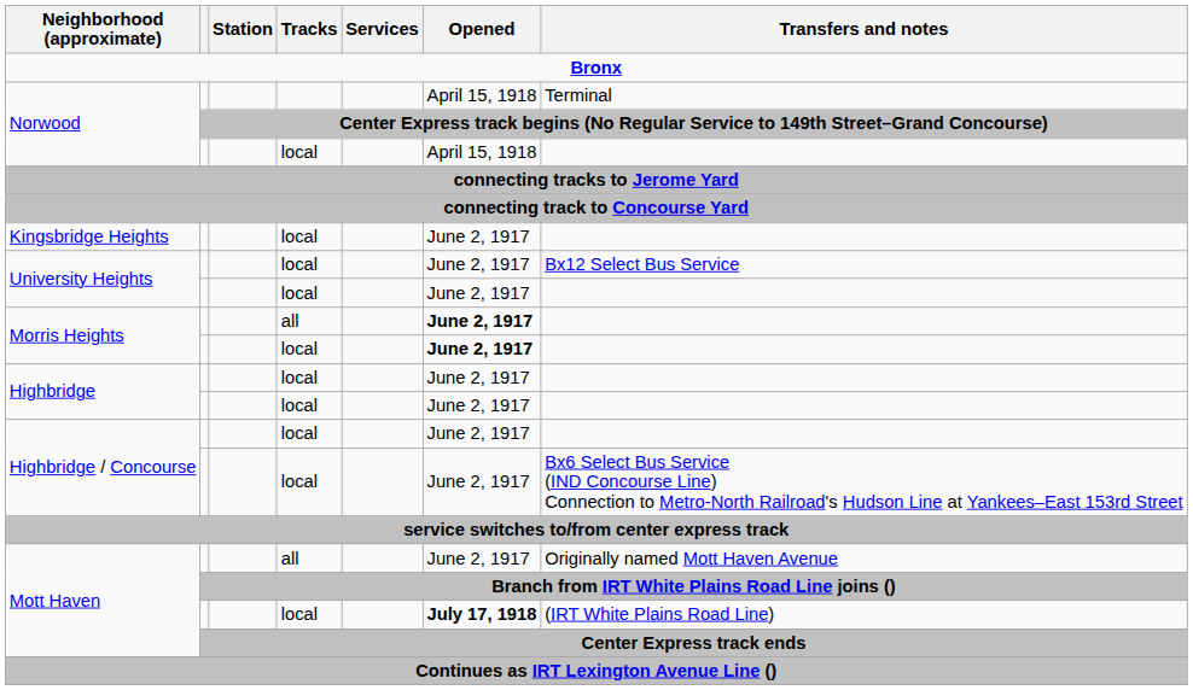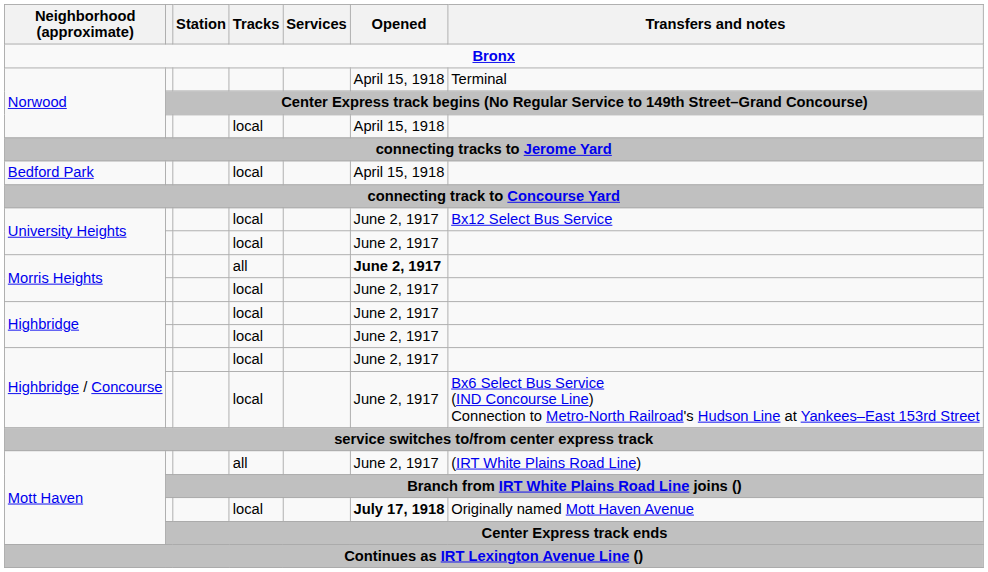 <table class="wikitable">
 <tr>
 <th>Neighborhood<br>(approximate)</th>
 <th></th>
 <th>Station</th>
 <th>Tracks</th>
 <th>Services</th>
 <th>Opened</th>
 <th>Transfers and notes</th>
 </tr>
 <tr>
 <td colspan=7 align=center><strong><a href='#'>Bronx</a></strong></td>
 </tr>
 <tr>
 <td rowspan=3><a href='#'>Norwood</a></td>
 <td></td>
 <td></td>
 <td></td>
 <td></td>
 <td nowrap>April 15, 1918</td>
 <td>Terminal</td>
 </tr>
 <tr>
 <th colspan=6 style="background-color: silver;">Center Express track begins (No Regular Service to 149th Street–Grand Concourse)</th>
 </tr>
 <tr>
 <td></td>
 <td></td>
 <td>local</td>
 <td></td>
 <td>April 15, 1918</td>
 <td></td>
 </tr>
 <tr>
 <th colspan=7 style="background-color: silver;">connecting tracks to <a href='#'>Jerome Yard</a></th>
 </tr>
 <tr>
-<th colspan=7 style="background-color: silver;">connecting track to <a href='#'>Concourse Yard</a></th>
-</tr>
-<tr>
-<td><a href='#'>Kingsbridge Heights</a></td>
+<td><a href='#'>Bedford Park</a></td>
 <td></td>
 <td></td>
 <td>local</td>
 <td></td>
-<td>June 2, 1917</td>
+<td>April 15, 1918</td>
 <td></td>
+</tr>
+<tr>
+<th colspan=7 style="background-color: silver;">connecting track to <a href='#'>Concourse Yard</a></th>
 </tr>
 <tr>
 <td rowspan=2><a href='#'>University Heights</a></td>
 <td></td>
 <td></td>
 <td>local</td>
 <td></td>
 <td>June 2, 1917</td>
 <td><a href='#'>Bx12 Select Bus Service</a></td>
 </tr>
 <tr>
 <td></td>
 <td></td>
 <td>local</td>
 <td></td>
 <td>June 2, 1917</td>
 <td></td>
 </tr>
 <tr>
 <td rowspan=2><a href='#'>Morris Heights</a></td>
 <td></td>
 <td></td>
 <td>all</td>
 <td></td>
 <td><strong>June 2, 1917</strong></td>
 <td></td>
 </tr>
 <tr>
 <td></td>
 <td></td>
 <td>local</td>
 <td></td>
-<td><strong>June 2, 1917</strong></td>
+<td>June 2, 1917</td>
 <td></td>
 </tr>
 <tr>
 <td rowspan=2><a href='#'>Highbridge</a></td>
 <td></td>
 <td></td>
 <td>local</td>
 <td></td>
 <td>June 2, 1917</td>
 <td></td>
 </tr>
 <tr>
 <td></td>
 <td></td>
 <td>local</td>
 <td></td>
 <td>June 2, 1917</td>
 <td></td>
 </tr>
 <tr>
 <td rowspan=2><a href='#'>Highbridge</a> / <a href='#'>Concourse</a></td>
 <td></td>
 <td></td>
 <td>local</td>
 <td></td>
 <td>June 2, 1917</td>
 <td></td>
 </tr>
 <tr>
 <td></td>
 <td></td>
 <td>local</td>
 <td></td>
 <td>June 2, 1917</td>
 <td><a href='#'>Bx6 Select Bus Service</a><br> (<a href='#'>IND Concourse Line</a>)<br>Connection to <a href='#'>Metro-North Railroad</a>'s <a href='#'>Hudson Line</a> at <a href='#'>Yankees–East 153rd Street</a></td>
 </tr>
 <tr>
 <th colspan=7 style="background-color: silver;"> service switches to/from center express track</th>
 </tr>
 <tr>
 <td rowspan=4><a href='#'>Mott Haven</a></td>
 <td></td>
 <td></td>
 <td>all</td>
 <td></td>
 <td>June 2, 1917</td>
-<td>Originally named <a href='#'>Mott Haven Avenue</a></td>
+<td> (<a href='#'>IRT White Plains Road Line</a>)</td>
 </tr>
 <tr>
 <th colspan=6 style="background-color: silver;">Branch from <a href='#'>IRT White Plains Road Line</a> joins ()</th>
 </tr>
 <tr>
 <td></td>
 <td></td>
 <td>local</td>
 <td></td>
 <td nowrap><strong>July 17, 1918</strong></td>
-<td> (<a href='#'>IRT White Plains Road Line</a>)</td>
+<td>Originally named <a href='#'>Mott Haven Avenue</a></td>
 </tr>
 <tr>
 <th colspan=6 style="background-color: silver;">Center Express track ends</th>
 </tr>
 <tr>
 <th colspan=7 style="background-color: silver;">Continues as <a href='#'>IRT Lexington Avenue Line</a> ()</th>
 </tr>
 </table>
